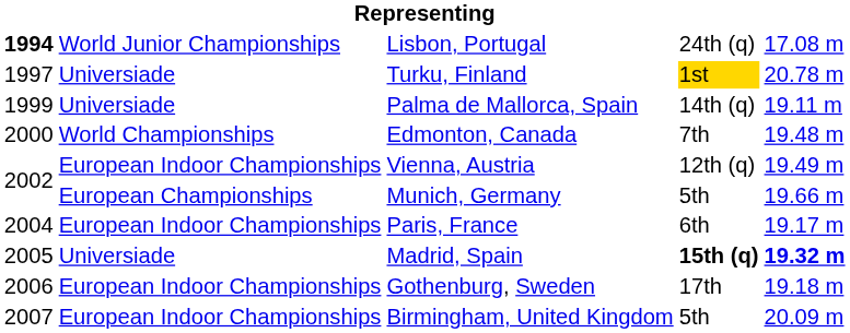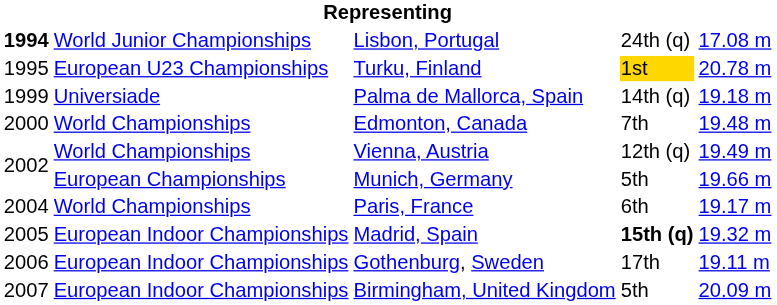 <table>
 <tr>
 <th colspan="5">Representing </th>
 </tr>
 <tr>
 <td><strong>1994</strong></td>
 <td><a href='#'>World Junior Championships</a></td>
 <td><a href='#'>Lisbon, Portugal</a></td>
 <td>24th (q)</td>
 <td><a href='#'>17.08 m</a></td>
 </tr>
 <tr>
-<td>1997</td>
-<td><a href='#'>Universiade</a></td>
+<td>1995</td>
+<td><a href='#'>European U23 Championships</a></td>
 <td><a href='#'>Turku, Finland</a></td>
 <td bgcolor="gold">1st</td>
 <td><a href='#'>20.78 m</a></td>
 </tr>
 <tr>
 <td>1999</td>
 <td><a href='#'>Universiade</a></td>
 <td><a href='#'>Palma de Mallorca, Spain</a></td>
 <td>14th (q)</td>
-<td><a href='#'>19.11 m</a></td>
+<td><a href='#'>19.18 m</a></td>
 </tr>
 <tr>
 <td>2000</td>
 <td><a href='#'>World Championships</a></td>
 <td><a href='#'>Edmonton, Canada</a></td>
 <td>7th</td>
 <td><a href='#'>19.48 m</a></td>
 </tr>
 <tr>
 <td rowspan=2>2002</td>
-<td><a href='#'>European Indoor Championships</a></td>
+<td><a href='#'>World Championships</a></td>
 <td><a href='#'>Vienna, Austria</a></td>
 <td>12th (q)</td>
 <td><a href='#'>19.49 m</a></td>
 </tr>
 <tr>
 <td><a href='#'>European Championships</a></td>
 <td><a href='#'>Munich, Germany</a></td>
 <td>5th</td>
 <td><a href='#'>19.66 m</a></td>
 </tr>
 <tr>
 <td>2004</td>
-<td><a href='#'>European Indoor Championships</a></td>
+<td><a href='#'>World Championships</a></td>
 <td><a href='#'>Paris, France</a></td>
 <td>6th</td>
 <td><a href='#'>19.17 m</a></td>
 </tr>
 <tr>
 <td>2005</td>
-<td><a href='#'>Universiade</a></td>
+<td><a href='#'>European Indoor Championships</a></td>
 <td><a href='#'>Madrid, Spain</a></td>
 <td><strong>15th (q)</strong></td>
-<td><strong><a href='#'>19.32 m</a></strong></td>
+<td><a href='#'>19.32 m</a></td>
 </tr>
 <tr>
 <td>2006</td>
 <td><a href='#'>European Indoor Championships</a></td>
 <td><a href='#'>Gothenburg</a>, <a href='#'>Sweden</a></td>
 <td>17th</td>
-<td><a href='#'>19.18 m</a></td>
+<td><a href='#'>19.11 m</a></td>
 </tr>
 <tr>
 <td>2007</td>
 <td><a href='#'>European Indoor Championships</a></td>
 <td><a href='#'>Birmingham, United Kingdom</a></td>
 <td>5th</td>
 <td><a href='#'>20.09 m</a></td>
 </tr>
 </table>
